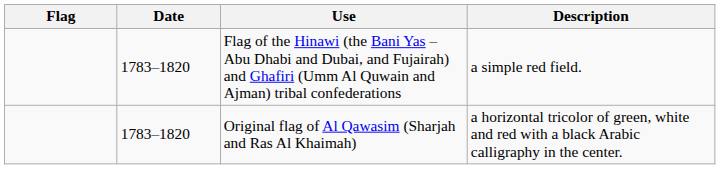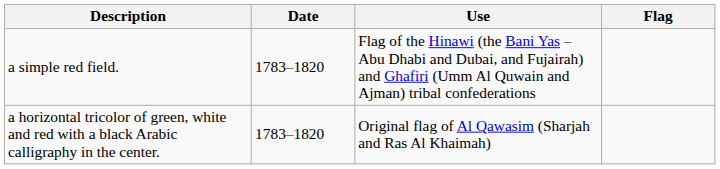 <table class="wikitable">
 <tr>
-<th style="width:110px;">Flag</th>
+<th style="width:250px;">Description</th>
 <th style="width:100px;">Date</th>
 <th style="width:250px;">Use</th>
-<th style="width:250px;">Description</th>
+<th style="width:110px;">Flag</th>
 </tr>
 <tr>
-<td></td>
+<td>a simple red field.</td>
 <td>1783–1820</td>
 <td>Flag of the <a href='#'>Hinawi</a> (the <a href='#'>Bani Yas</a> – Abu Dhabi and Dubai, and Fujairah) and <a href='#'>Ghafiri</a> (Umm Al Quwain and Ajman) tribal confederations</td>
-<td>a simple red field.</td>
+<td></td>
 </tr>
 <tr>
-<td></td>
+<td>a horizontal tricolor of green, white and red with a black Arabic calligraphy in the center.</td>
 <td>1783–1820</td>
 <td>Original flag of <a href='#'>Al Qawasim</a> (Sharjah and Ras Al Khaimah)</td>
-<td>a horizontal tricolor of green, white and red with a black Arabic calligraphy in the center.</td>
+<td></td>
 </tr>
 </table>
